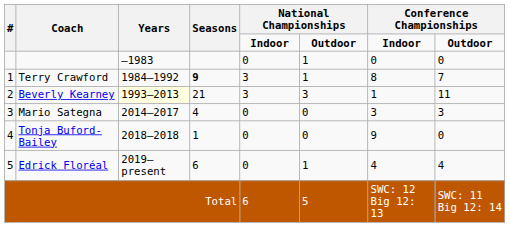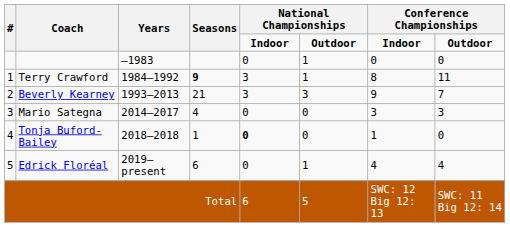 <table class="wikitable">
 <tr>
 <th rowspan="2">#</th>
 <th rowspan="2">Coach</th>
 <th rowspan="2">Years</th>
 <th rowspan="2">Seasons</th>
 <th colspan="2">National Championships</th>
 <th colspan="2">Conference Championships</th>
 </tr>
 <tr align="center">
 <td><strong>Indoor</strong></td>
 <td><strong>Outdoor</strong></td>
 <td><strong>Indoor</strong></td>
 <td><strong>Outdoor</strong></td>
 </tr>
 <tr>
 <td></td>
 <td></td>
 <td>–1983</td>
 <td></td>
 <td>0</td>
 <td>1</td>
 <td>0</td>
 <td>0</td>
 </tr>
 <tr>
 <td>1</td>
 <td>Terry Crawford</td>
 <td>1984–1992</td>
 <td><strong>9</strong></td>
 <td>3</td>
 <td>1</td>
 <td>8</td>
-<td>7</td>
+<td>11</td>
 </tr>
 <tr>
 <td>2</td>
 <td><a href='#'>Beverly Kearney</a></td>
-<td style="background: lightyellow;">1993–2013</td>
+<td>1993–2013</td>
 <td>21</td>
 <td>3</td>
 <td>3</td>
-<td>1</td>
-<td>11</td>
+<td>9</td>
+<td>7</td>
 </tr>
 <tr>
 <td>3</td>
 <td>Mario Sategna</td>
 <td>2014–2017</td>
 <td>4</td>
 <td>0</td>
 <td>0</td>
 <td>3</td>
 <td>3</td>
 </tr>
 <tr>
 <td>4</td>
 <td><a href='#'>Tonja Buford-Bailey</a></td>
 <td>2018–2018</td>
 <td>1</td>
+<td><strong>0</strong></td>
 <td>0</td>
-<td>0</td>
-<td>9</td>
+<td>1</td>
 <td>0</td>
 </tr>
 <tr>
 <td>5</td>
 <td><a href='#'>Edrick Floréal</a></td>
 <td>2019–present</td>
 <td>6</td>
 <td>0</td>
 <td>1</td>
 <td>4</td>
 <td>4</td>
 </tr>
 <tr style= "background: #BF5700; color:white">
 <td colspan="4" align="right">Total</td>
 <td>6</td>
 <td>5</td>
 <td>SWC: 12<br>Big 12: 13</td>
 <td>SWC: 11<br>Big 12: 14</td>
 </tr>
 </table>
